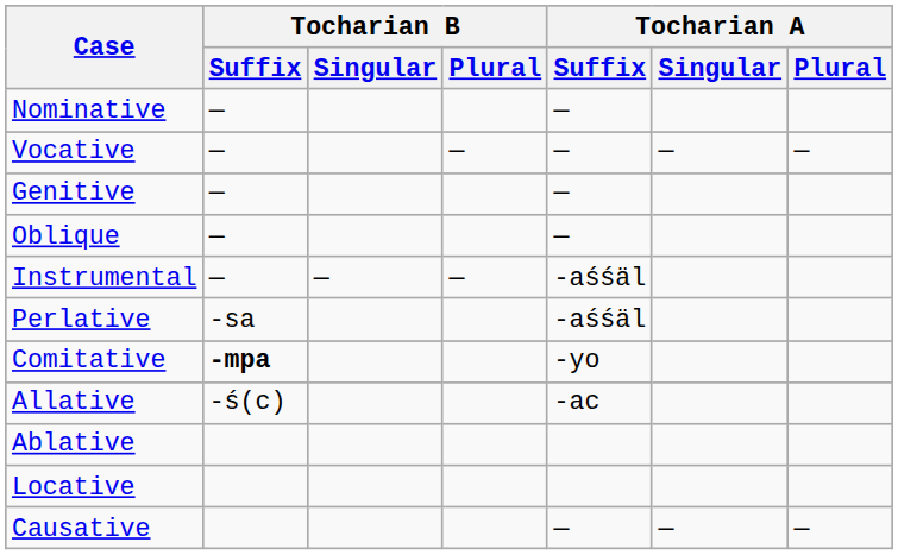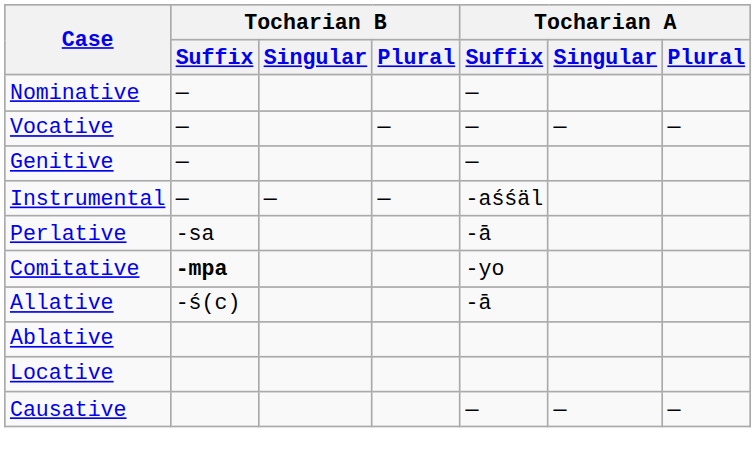 <table class=wikitable>
 <tr>
 <th rowspan=2><a href='#'>Case</a></th>
 <th colspan=3>Tocharian B</th>
 <th colspan=3>Tocharian A</th>
 </tr>
 <tr>
 <th><a href='#'>Suffix</a></th>
 <th><a href='#'>Singular</a></th>
 <th><a href='#'>Plural</a></th>
 <th><a href='#'>Suffix</a></th>
 <th><a href='#'>Singular</a></th>
 <th><a href='#'>Plural</a></th>
 </tr>
 <tr>
 <td><a href='#'>Nominative</a></td>
 <td>—</td>
 <td></td>
 <td></td>
 <td>—</td>
 <td></td>
 <td></td>
 </tr>
 <tr>
 <td><a href='#'>Vocative</a></td>
 <td>—</td>
 <td></td>
 <td>—</td>
 <td>—</td>
 <td>—</td>
 <td>—</td>
 </tr>
 <tr>
 <td><a href='#'>Genitive</a></td>
 <td>—</td>
 <td></td>
 <td></td>
 <td>—</td>
 <td></td>
 <td></td>
 </tr>
 <tr>
-<td><a href='#'>Oblique</a></td>
-<td>—</td>
-<td></td>
-<td></td>
-<td>—</td>
-<td></td>
-<td></td>
-</tr>
-<tr>
 <td><a href='#'>Instrumental</a></td>
 <td>—</td>
 <td>—</td>
 <td>—</td>
 <td>-aśśäl</td>
 <td></td>
 <td></td>
 </tr>
 <tr>
 <td><a href='#'>Perlative</a></td>
 <td>-sa</td>
 <td></td>
 <td></td>
-<td>-aśśäl</td>
+<td>-ā</td>
 <td></td>
 <td></td>
 </tr>
 <tr>
 <td><a href='#'>Comitative</a></td>
 <td><strong>-mpa</strong></td>
 <td></td>
 <td></td>
 <td>-yo</td>
 <td></td>
 <td></td>
 </tr>
 <tr>
 <td><a href='#'>Allative</a></td>
 <td>-ś(c)</td>
 <td></td>
 <td></td>
-<td>-ac</td>
+<td>-ā</td>
 <td></td>
 <td></td>
 </tr>
 <tr>
 <td><a href='#'>Ablative</a></td>
 <td></td>
 <td></td>
 <td></td>
 <td></td>
 <td></td>
 <td></td>
 </tr>
 <tr>
 <td><a href='#'>Locative</a></td>
 <td></td>
 <td></td>
 <td></td>
 <td></td>
 <td></td>
 <td></td>
 </tr>
 <tr>
 <td><a href='#'>Causative</a></td>
 <td></td>
 <td></td>
 <td></td>
 <td>—</td>
 <td>—</td>
 <td>—</td>
 </tr>
 </table>
